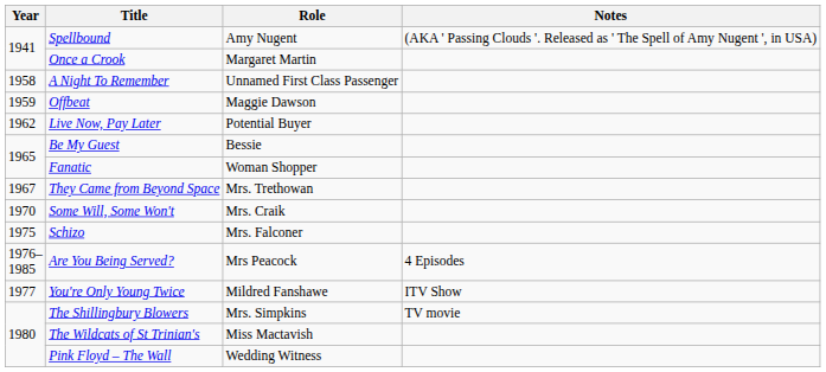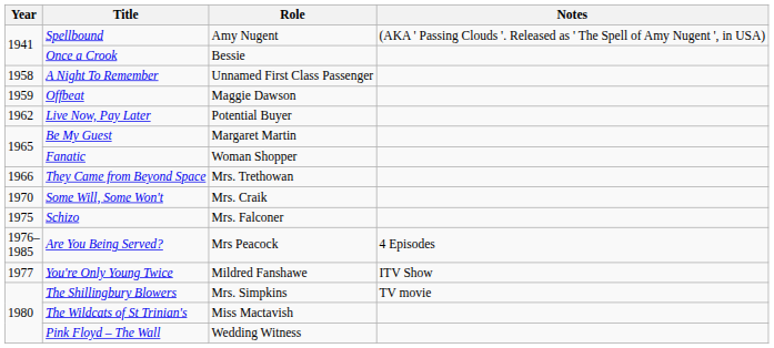 <table class="wikitable sortable">
 <tr>
 <th>Year</th>
 <th>Title</th>
 <th>Role</th>
 <th class="unsortable">Notes</th>
 </tr>
 <tr>
 <td rowspan=2>1941</td>
 <td><em><a href='#'>Spellbound</a></em></td>
 <td>Amy Nugent</td>
 <td>(AKA ' Passing Clouds '. Released as ' The Spell of Amy Nugent ', in USA)</td>
 </tr>
 <tr>
 <td><em><a href='#'>Once a Crook</a></em></td>
-<td>Margaret Martin</td>
+<td>Bessie</td>
 <td></td>
 </tr>
 <tr>
 <td>1958</td>
 <td><em><a href='#'>A Night To Remember</a></em></td>
 <td>Unnamed First Class Passenger</td>
 <td></td>
 </tr>
 <tr>
 <td>1959</td>
 <td><em><a href='#'>Offbeat</a></em></td>
 <td>Maggie Dawson</td>
 <td></td>
 </tr>
 <tr>
 <td>1962</td>
 <td><em><a href='#'>Live Now, Pay Later</a></em></td>
 <td>Potential Buyer</td>
 <td></td>
 </tr>
 <tr>
 <td rowspan=2>1965</td>
 <td><em><a href='#'>Be My Guest</a></em></td>
-<td>Bessie</td>
+<td>Margaret Martin</td>
 <td></td>
 </tr>
 <tr>
 <td><em><a href='#'>Fanatic</a></em></td>
 <td>Woman Shopper</td>
 <td></td>
 </tr>
 <tr>
-<td>1967</td>
+<td>1966</td>
 <td><em><a href='#'>They Came from Beyond Space</a></em></td>
 <td>Mrs. Trethowan</td>
 <td></td>
 </tr>
 <tr>
 <td>1970</td>
 <td><em><a href='#'>Some Will, Some Won't</a></em></td>
 <td>Mrs. Craik</td>
 <td></td>
 </tr>
 <tr>
 <td>1975</td>
 <td><em><a href='#'>Schizo</a></em></td>
 <td>Mrs. Falconer</td>
 <td></td>
 </tr>
 <tr>
 <td>1976–<br>1985</td>
 <td><em><a href='#'>Are You Being Served?</a></em></td>
 <td>Mrs Peacock</td>
 <td>4 Episodes</td>
 </tr>
 <tr>
 <td>1977</td>
 <td><em><a href='#'>You're Only Young Twice</a></em></td>
 <td>Mildred Fanshawe</td>
 <td>ITV Show</td>
 </tr>
 <tr>
 <td rowspan=3>1980</td>
 <td><em><a href='#'>The Shillingbury Blowers</a></em></td>
 <td>Mrs. Simpkins</td>
 <td>TV movie</td>
 </tr>
 <tr>
 <td><em><a href='#'>The Wildcats of St Trinian's</a></em></td>
 <td>Miss Mactavish</td>
 <td></td>
 </tr>
 <tr>
 <td><em><a href='#'>Pink Floyd – The Wall</a></em></td>
 <td>Wedding Witness</td>
 <td></td>
 </tr>
 </table>
